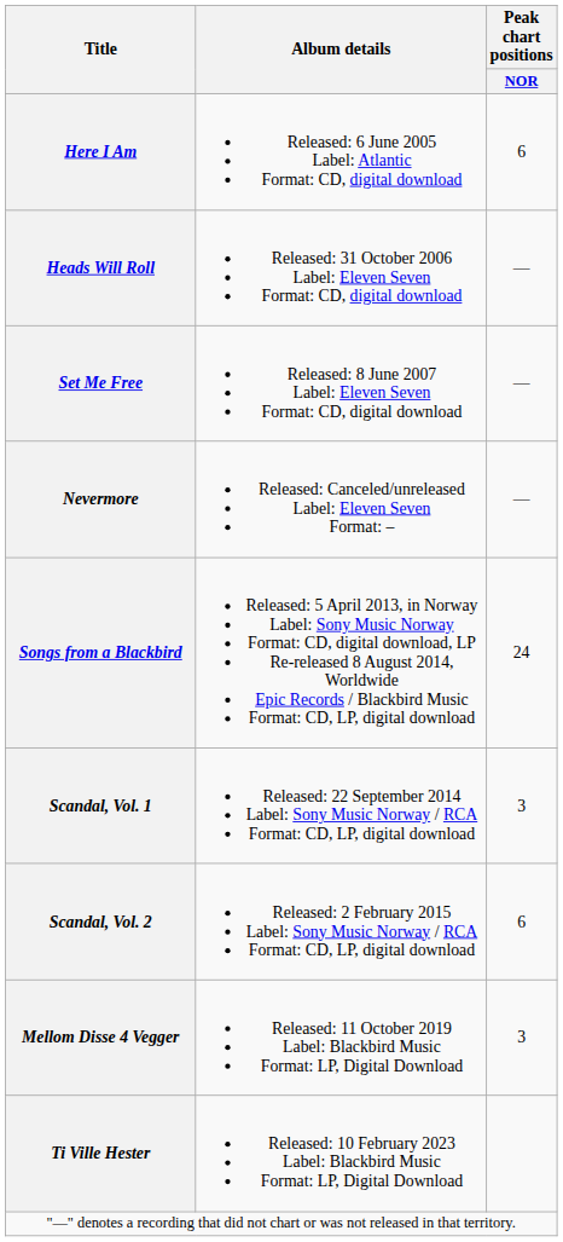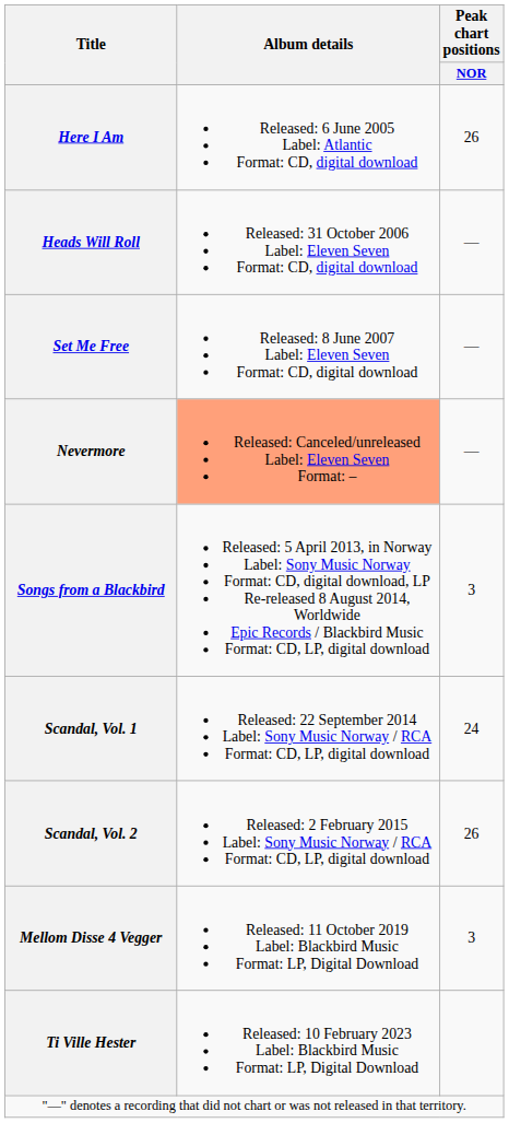 <table class="wikitable plainrowheaders" style="text-align:center;">
 <tr>
 <th scope="col" rowspan="2" style="width:11em;">Title</th>
 <th scope="col" rowspan="2" style="width:17em;">Album details</th>
 <th scope="col">Peak chart positions</th>
 </tr>
 <tr>
 <th style="width:3em;font-size:90%;"><a href='#'>NOR</a><br></th>
 </tr>
 <tr>
 <th scope="row"><em><a href='#'>Here I Am</a></em></th>
 <td><br><ul><li>Released: 6 June 2005</li><li>Label: <a href='#'>Atlantic</a></li><li>Format: CD, <a href='#'>digital download</a></li></ul></td>
-<td>6</td>
+<td>26</td>
 </tr>
 <tr>
 <th scope="row"><em><a href='#'>Heads Will Roll</a></em></th>
 <td><br><ul><li>Released: 31 October 2006</li><li>Label: <a href='#'>Eleven Seven</a></li><li>Format: CD, <a href='#'>digital download</a></li></ul></td>
 <td>—</td>
 </tr>
 <tr>
 <th scope="row"><em><a href='#'>Set Me Free</a></em></th>
 <td><br><ul><li>Released: 8 June 2007</li><li>Label: <a href='#'>Eleven Seven</a></li><li>Format: CD, digital download</li></ul></td>
 <td>—</td>
 </tr>
 <tr>
 <th scope="row"><em>Nevermore</em></th>
-<td><br><ul><li>Released: Canceled/unreleased</li><li>Label: <a href='#'>Eleven Seven</a></li><li>Format: –</li></ul></td>
+<td style="background: lightsalmon;"><br><ul><li>Released: Canceled/unreleased</li><li>Label: <a href='#'>Eleven Seven</a></li><li>Format: –</li></ul></td>
 <td>—</td>
 </tr>
 <tr>
 <th scope="row"><em><a href='#'>Songs from a Blackbird</a></em></th>
 <td><br><ul><li>Released: 5 April 2013, in Norway</li><li>Label: <a href='#'>Sony Music Norway</a></li><li>Format: CD, digital download, LP</li><li>Re-released 8 August 2014, Worldwide</li><li><a href='#'>Epic Records</a> / Blackbird Music</li><li>Format: CD, LP, digital download</li></ul></td>
-<td>24</td>
+<td>3</td>
 </tr>
 <tr>
 <th scope="row"><em>Scandal, Vol. 1</em></th>
 <td><br><ul><li>Released: 22 September 2014</li><li>Label: <a href='#'>Sony Music Norway</a> / <a href='#'>RCA</a></li><li>Format: CD, LP, digital download</li></ul></td>
-<td>3</td>
+<td>24</td>
 </tr>
 <tr>
 <th scope="row"><em>Scandal, Vol. 2</em></th>
 <td><br><ul><li>Released: 2 February 2015</li><li>Label: <a href='#'>Sony Music Norway</a> / <a href='#'>RCA</a></li><li>Format: CD, LP, digital download</li></ul></td>
-<td>6</td>
+<td>26</td>
 </tr>
 <tr>
 <th scope="row"><em>Mellom Disse 4 Vegger</em></th>
 <td><br><ul><li>Released: 11 October 2019</li><li>Label: Blackbird Music</li><li>Format: LP, Digital Download</li></ul></td>
 <td>3</td>
 </tr>
 <tr>
 <th scope="row"><em>Ti Ville Hester</em></th>
 <td><br><ul><li>Released: 10 February 2023</li><li>Label: Blackbird Music</li><li>Format: LP, Digital Download</li></ul></td>
 <td></td>
 </tr>
 <tr>
 <td colspan="4" style="font-size:90%">"—" denotes a recording that did not chart or was not released in that territory.</td>
 </tr>
 </table>
